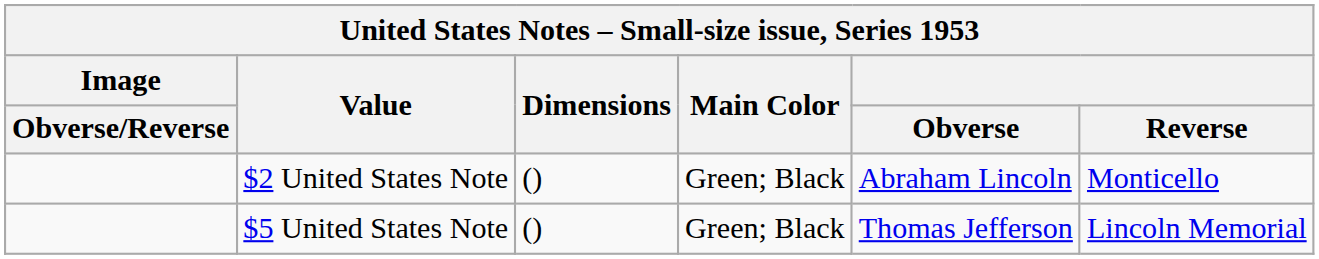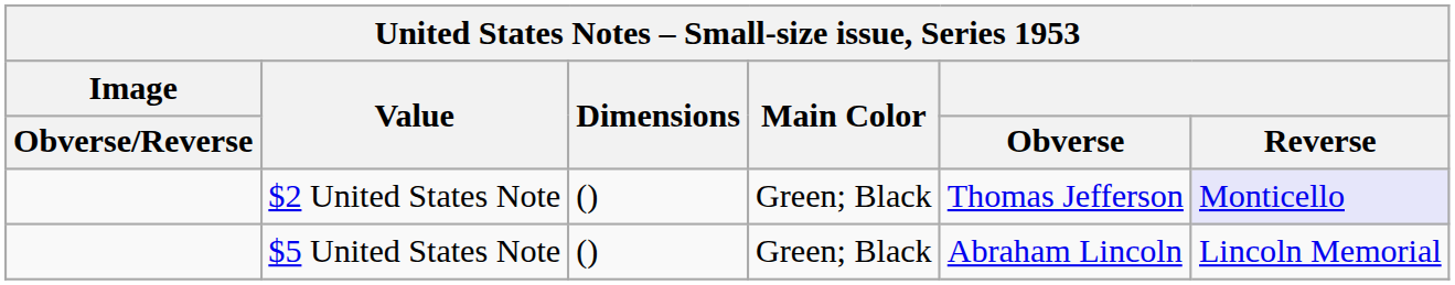 <table class="wikitable" style="font-size: 90%">
 <tr>
 <th colspan="12">United States Notes – Small-size issue, Series 1953</th>
 </tr>
 <tr>
 <th colspan="1">Image</th>
 <th rowspan="2">Value</th>
 <th rowspan="2">Dimensions</th>
 <th rowspan="2">Main Color</th>
 <th colspan="2"></th>
 </tr>
 <tr>
 <th>Obverse/Reverse</th>
 <th>Obverse</th>
 <th>Reverse</th>
 </tr>
 <tr>
 <td align="center"></td>
 <td><a href='#'>$2</a> United States Note</td>
 <td> ()</td>
 <td>Green; Black</td>
-<td><a href='#'>Abraham Lincoln</a></td>
-<td><a href='#'>Monticello</a></td>
+<td><a href='#'>Thomas Jefferson</a></td>
+<td style="background: lavender;"><a href='#'>Monticello</a></td>
 </tr>
 <tr>
 <td align="center"></td>
 <td><a href='#'>$5</a> United States Note</td>
 <td> ()</td>
 <td>Green; Black</td>
-<td><a href='#'>Thomas Jefferson</a></td>
+<td><a href='#'>Abraham Lincoln</a></td>
 <td><a href='#'>Lincoln Memorial</a></td>
 </tr>
 </table>
